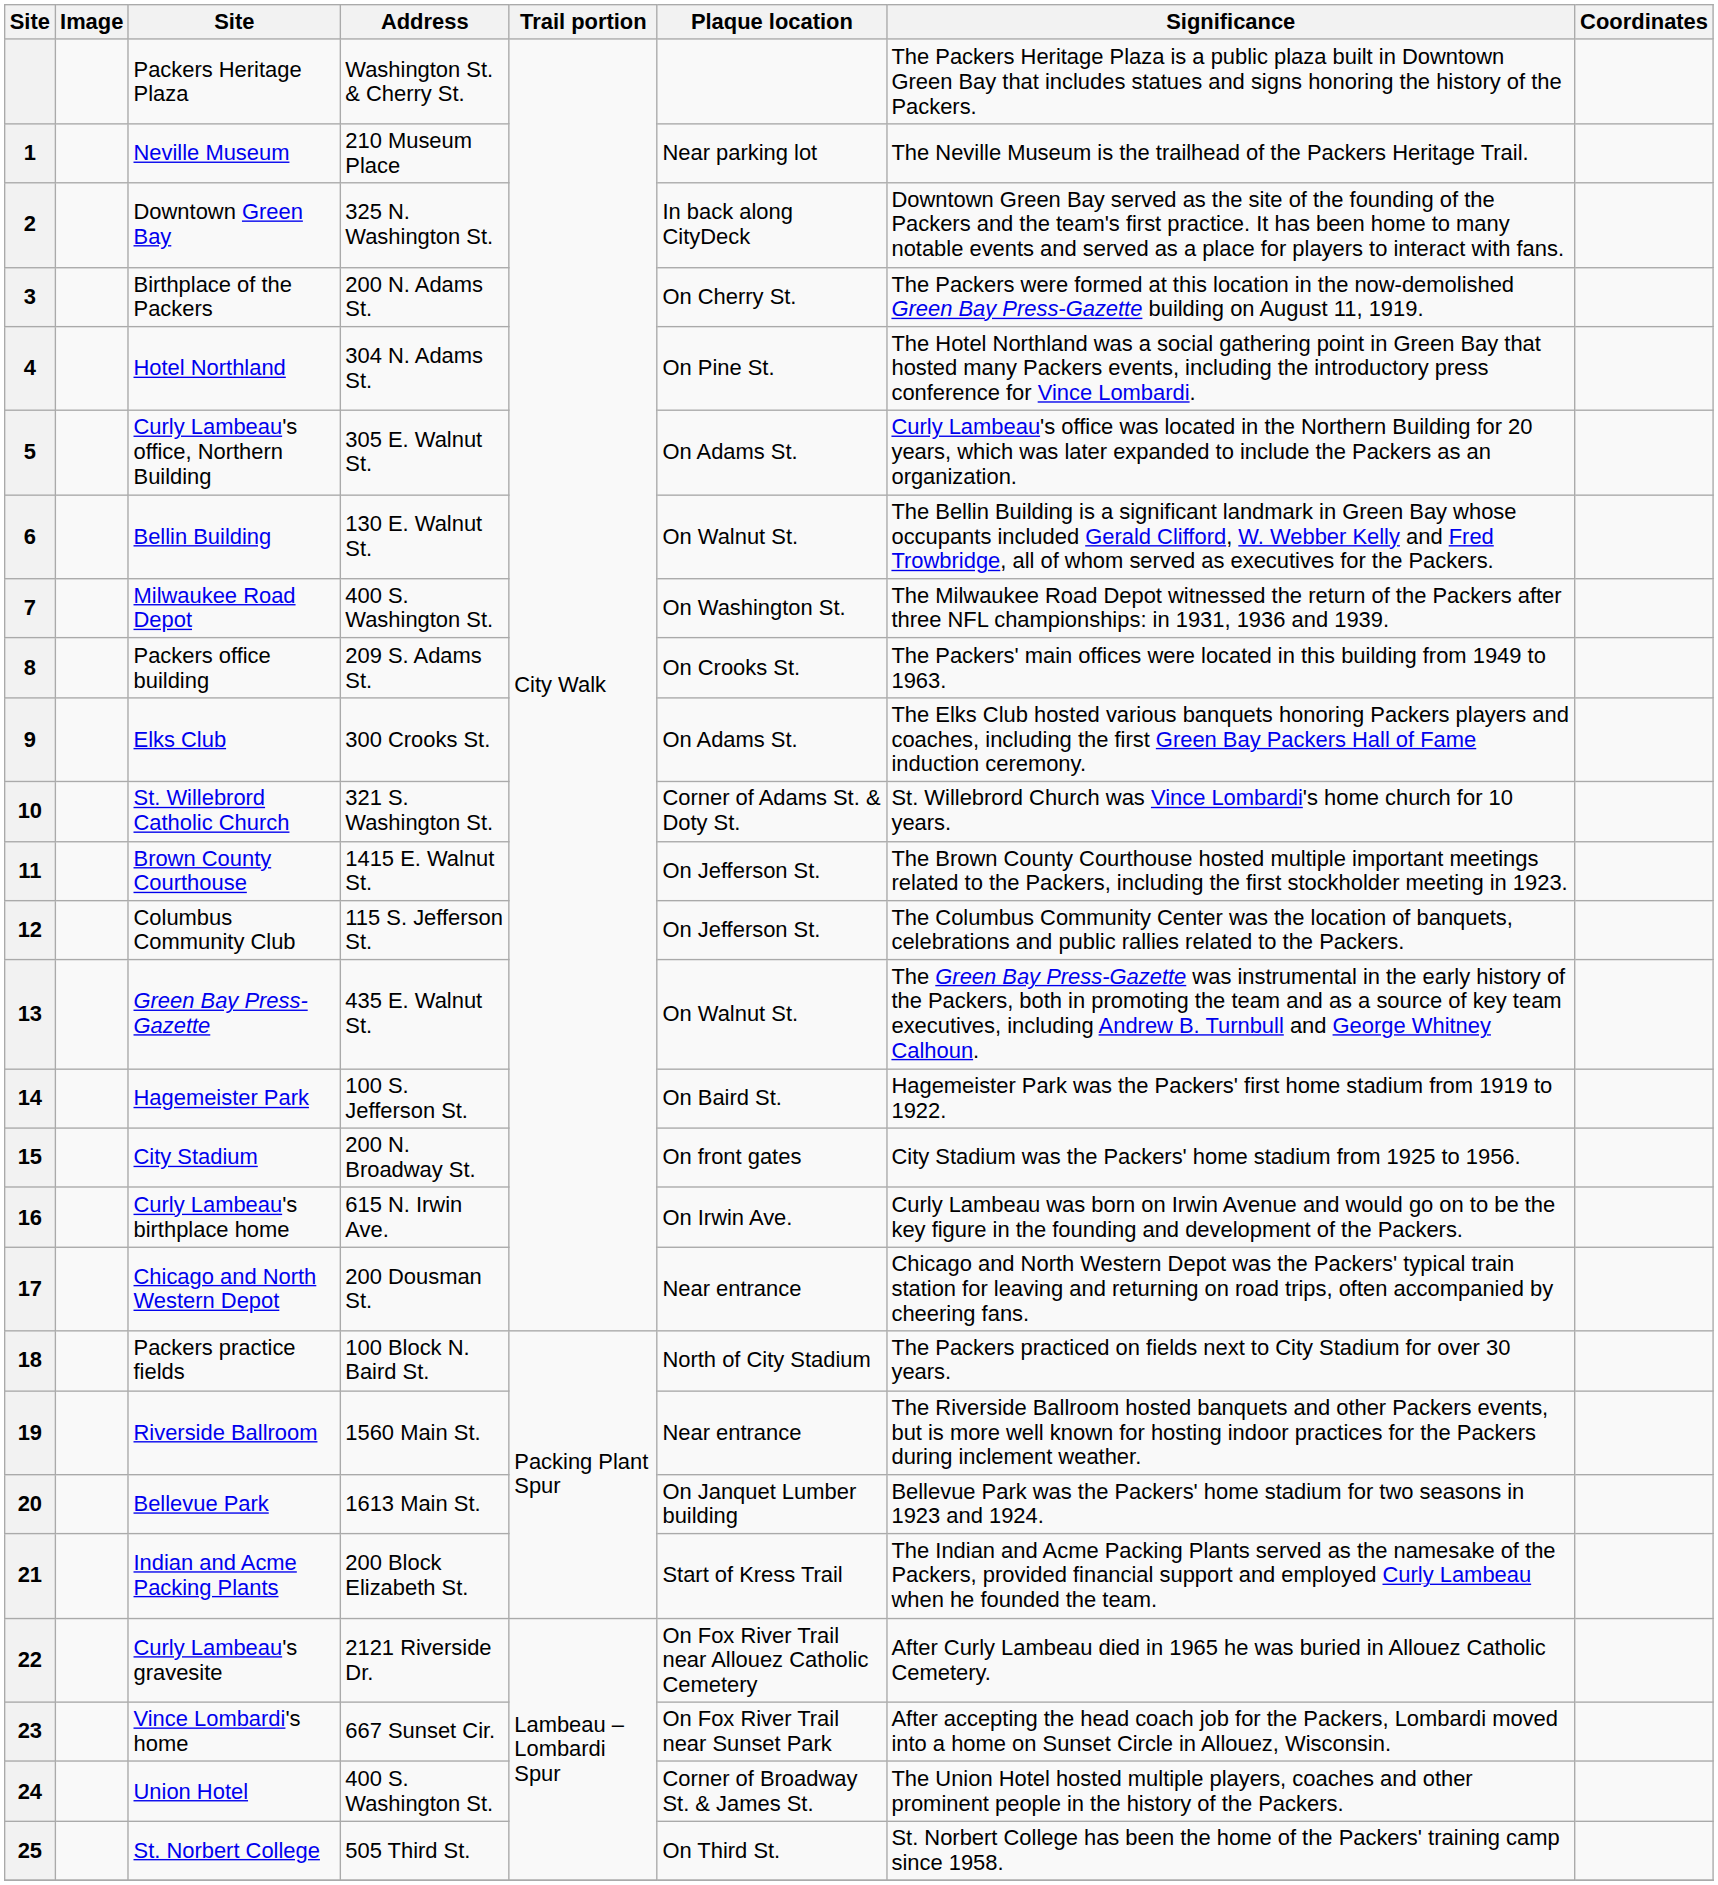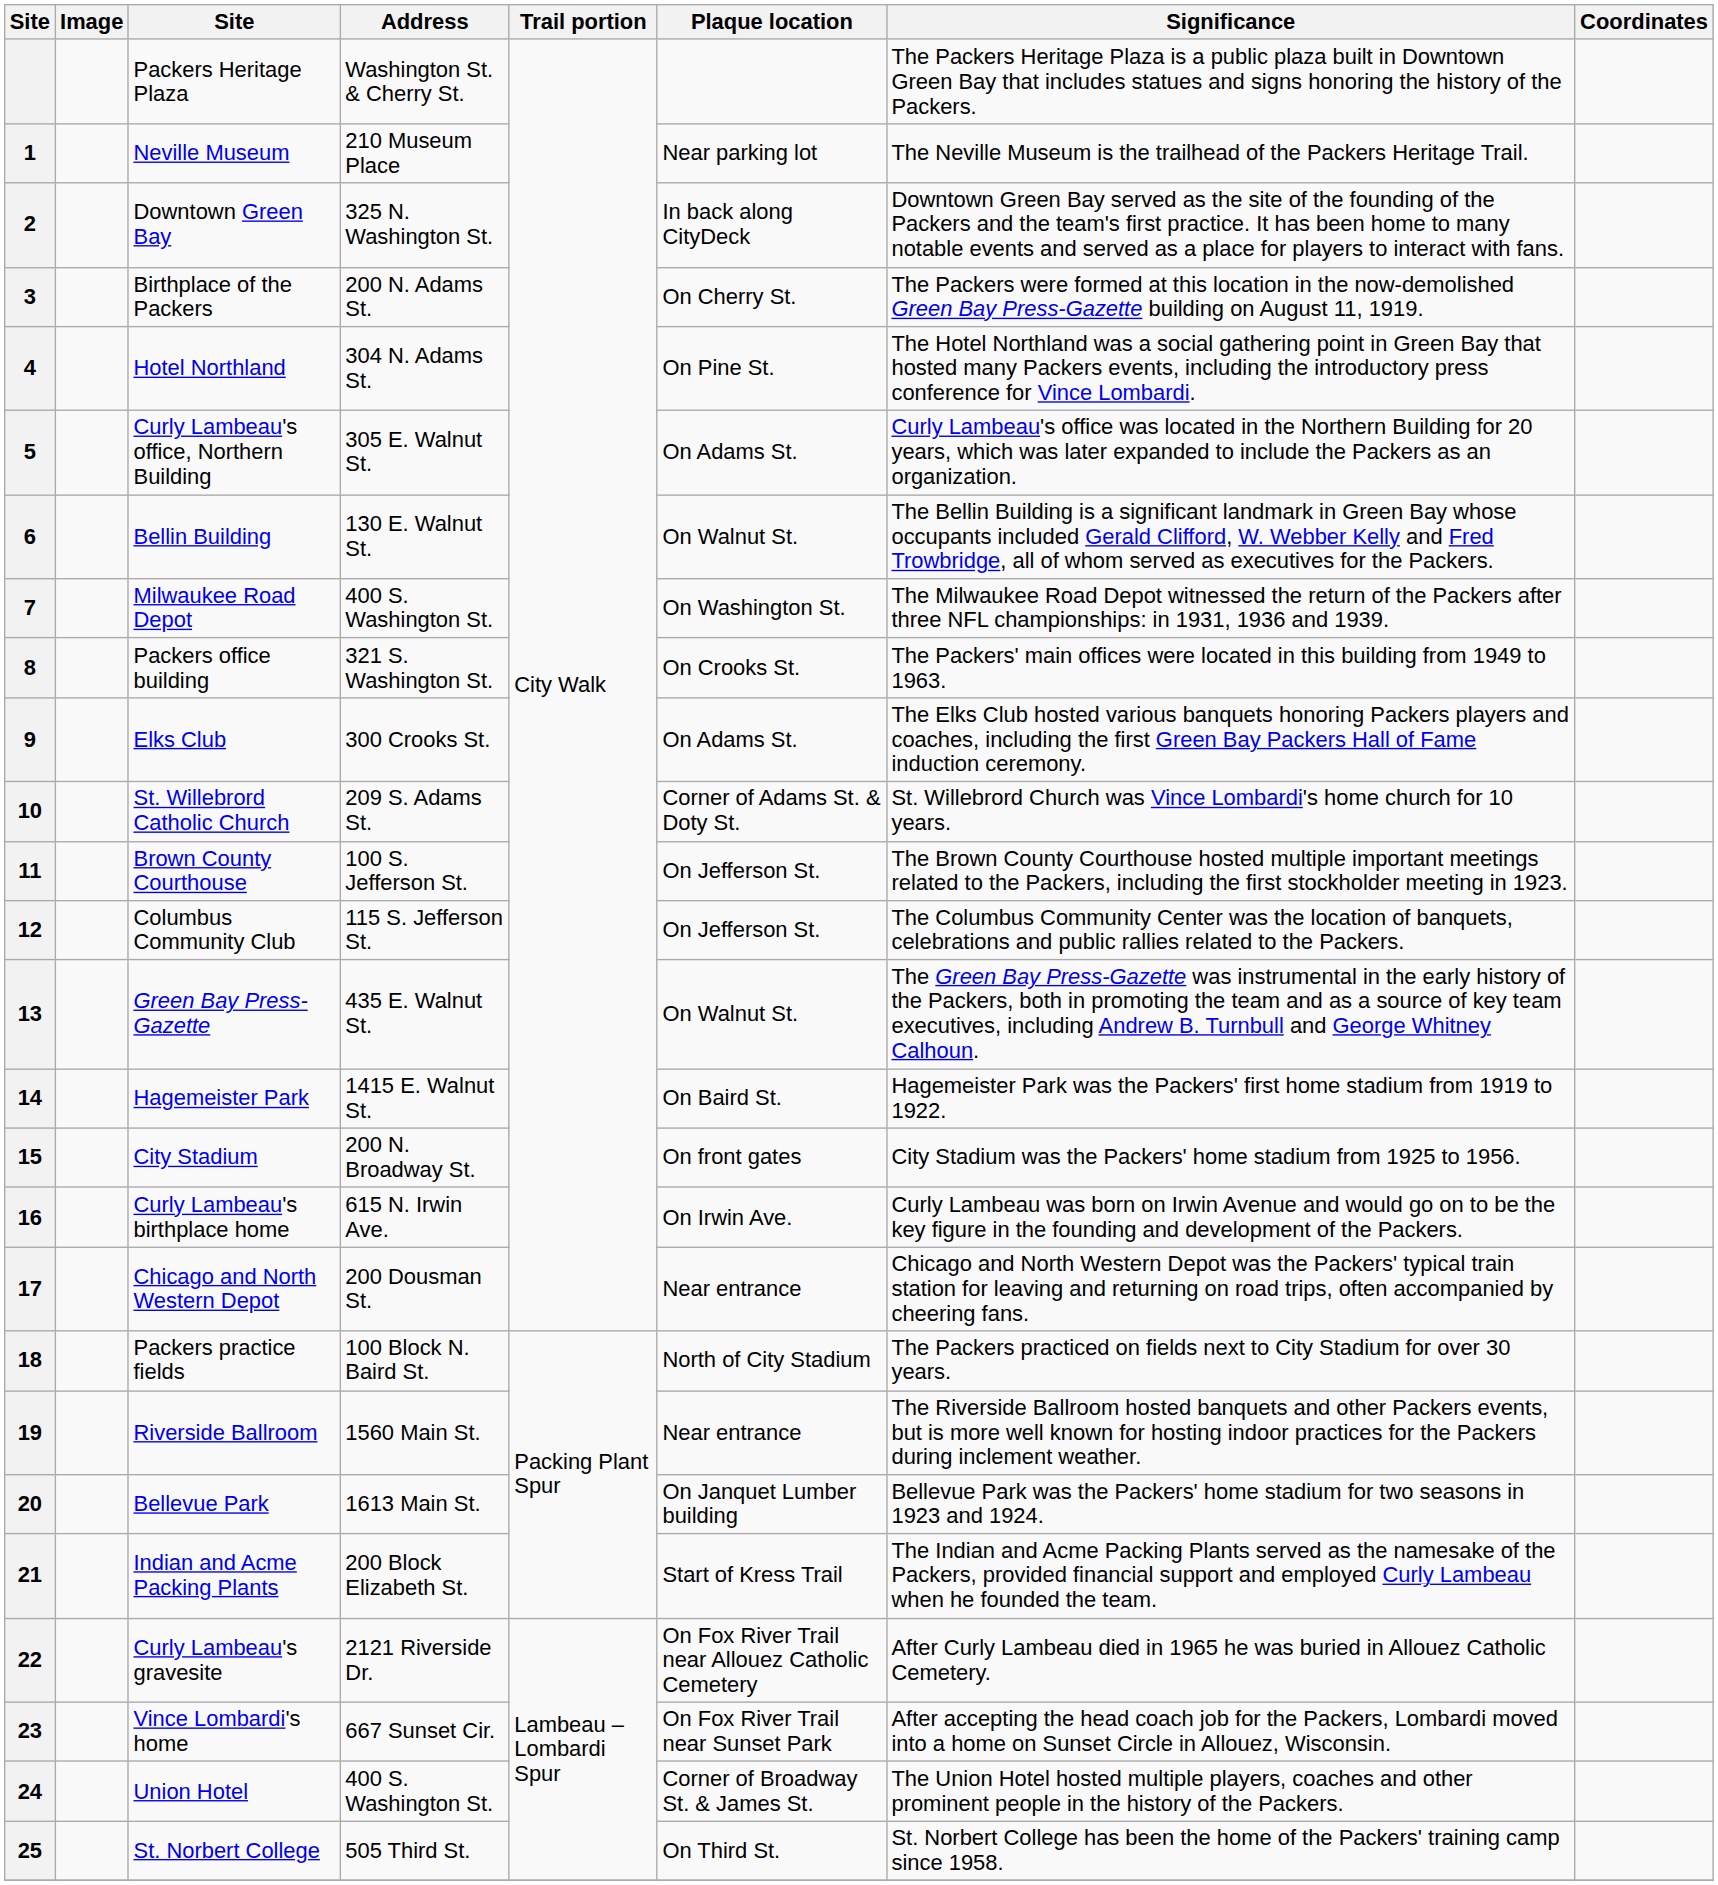 <table class='wikitable sortable sticky-header-multi' style="text-align: left;">
 <tr>
 <th scope="col">Site </th>
 <th scope="col" class=unsortable>Image</th>
 <th scope="col">Site</th>
 <th scope="col">Address</th>
 <th scope="col">Trail portion</th>
 <th scope="col">Plaque location</th>
 <th scope="col" class=unsortable>Significance</th>
 <th scope="col" class=unsortable>Coordinates</th>
 </tr>
 <tr>
 <th scope="row"></th>
 <td></td>
 <td>Packers Heritage Plaza</td>
 <td>Washington St. & Cherry St.</td>
 <td rowspan="18">City Walk</td>
 <td></td>
 <td>The Packers Heritage Plaza is a public plaza built in Downtown Green Bay that includes statues and signs honoring the history of the Packers.</td>
 <td></td>
 </tr>
 <tr>
 <th scope="row">1</th>
 <td></td>
 <td><a href='#'>Neville Museum</a></td>
 <td>210 Museum Place</td>
 <td>Near parking lot</td>
 <td>The Neville Museum is the trailhead of the Packers Heritage Trail.</td>
 <td></td>
 </tr>
 <tr>
 <th scope="row">2</th>
 <td></td>
 <td>Downtown <a href='#'>Green Bay</a></td>
 <td>325 N. Washington St.</td>
 <td>In back along CityDeck</td>
 <td>Downtown Green Bay served as the site of the founding of the Packers and the team's first practice. It has been home to many notable events and served as a place for players to interact with fans.</td>
 <td></td>
 </tr>
 <tr>
 <th scope="row">3</th>
 <td></td>
 <td>Birthplace of the Packers</td>
 <td>200 N. Adams St.</td>
 <td>On Cherry St.</td>
 <td>The Packers were formed at this location in the now-demolished <em><a href='#'>Green Bay Press-Gazette</a></em> building on August 11, 1919.</td>
 <td></td>
 </tr>
 <tr>
 <th scope="row">4</th>
 <td></td>
 <td><a href='#'>Hotel Northland</a></td>
 <td>304 N. Adams St.</td>
 <td>On Pine St.</td>
 <td>The Hotel Northland was a social gathering point in Green Bay that hosted many Packers events, including the introductory press conference for <a href='#'>Vince Lombardi</a>.</td>
 <td></td>
 </tr>
 <tr>
 <th scope="row">5</th>
 <td></td>
 <td><a href='#'>Curly Lambeau</a>'s office, Northern Building</td>
 <td>305 E. Walnut St.</td>
 <td>On Adams St.</td>
 <td><a href='#'>Curly Lambeau</a>'s office was located in the Northern Building for 20 years, which was later expanded to include the Packers as an organization.</td>
 <td></td>
 </tr>
 <tr>
 <th scope="row">6</th>
 <td></td>
 <td><a href='#'>Bellin Building</a></td>
 <td>130 E. Walnut St.</td>
 <td>On Walnut St.</td>
 <td>The Bellin Building is a significant landmark in Green Bay whose occupants included <a href='#'>Gerald Clifford</a>, <a href='#'>W. Webber Kelly</a> and <a href='#'>Fred Trowbridge</a>, all of whom served as executives for the Packers.</td>
 <td></td>
 </tr>
 <tr>
 <th scope="row">7</th>
 <td></td>
 <td><a href='#'>Milwaukee Road Depot</a></td>
 <td>400 S. Washington St.</td>
 <td>On Washington St.</td>
 <td>The Milwaukee Road Depot witnessed the return of the Packers after three NFL championships: in 1931, 1936 and 1939.</td>
 <td></td>
 </tr>
 <tr>
 <th scope="row">8</th>
 <td></td>
 <td>Packers office building</td>
-<td>209 S. Adams St.</td>
+<td>321 S. Washington St.</td>
 <td>On Crooks St.</td>
 <td>The Packers' main offices were located in this building from 1949 to 1963.</td>
 <td></td>
 </tr>
 <tr>
 <th scope="row">9</th>
 <td></td>
 <td><a href='#'>Elks Club</a></td>
 <td>300 Crooks St.</td>
 <td>On Adams St.</td>
 <td>The Elks Club hosted various banquets honoring Packers players and coaches, including the first <a href='#'>Green Bay Packers Hall of Fame</a> induction ceremony.</td>
 <td></td>
 </tr>
 <tr>
 <th scope="row">10</th>
 <td></td>
 <td><a href='#'>St. Willebrord Catholic Church</a></td>
-<td>321 S. Washington St.</td>
+<td>209 S. Adams St.</td>
 <td>Corner of Adams St. & Doty St.</td>
 <td>St. Willebrord Church was <a href='#'>Vince Lombardi</a>'s home church for 10 years.</td>
 <td></td>
 </tr>
 <tr>
 <th scope="row">11</th>
 <td></td>
 <td><a href='#'>Brown County Courthouse</a></td>
-<td>1415 E. Walnut St.</td>
+<td>100 S. Jefferson St.</td>
 <td>On Jefferson St.</td>
 <td>The Brown County Courthouse hosted multiple important meetings related to the Packers, including the first stockholder meeting in 1923.</td>
 <td></td>
 </tr>
 <tr>
 <th scope="row">12</th>
 <td></td>
 <td>Columbus Community Club</td>
 <td>115 S. Jefferson St.</td>
 <td>On Jefferson St.</td>
 <td>The Columbus Community Center was the location of banquets, celebrations and public rallies related to the Packers.</td>
 <td></td>
 </tr>
 <tr>
 <th scope="row">13</th>
 <td></td>
 <td><em><a href='#'>Green Bay Press-Gazette</a></em></td>
 <td>435 E. Walnut St.</td>
 <td>On Walnut St.</td>
 <td>The <em><a href='#'>Green Bay Press-Gazette</a></em> was instrumental in the early history of the Packers, both in promoting the team and as a source of key team executives, including <a href='#'>Andrew B. Turnbull</a> and <a href='#'>George Whitney Calhoun</a>.</td>
 <td></td>
 </tr>
 <tr>
 <th scope="row">14</th>
 <td></td>
 <td><a href='#'>Hagemeister Park</a></td>
-<td>100 S. Jefferson St.</td>
+<td>1415 E. Walnut St.</td>
 <td>On Baird St.</td>
 <td>Hagemeister Park was the Packers' first home stadium from 1919 to 1922.</td>
 <td></td>
 </tr>
 <tr>
 <th scope="row">15</th>
 <td></td>
 <td><a href='#'>City Stadium</a></td>
 <td>200 N. Broadway St.</td>
 <td>On front gates</td>
 <td>City Stadium was the Packers' home stadium from 1925 to 1956.</td>
 <td></td>
 </tr>
 <tr>
 <th scope="row">16</th>
 <td></td>
 <td {{Left><a href='#'>Curly Lambeau</a>'s birthplace home</td>
 <td>615 N. Irwin Ave.</td>
 <td>On Irwin Ave.</td>
 <td>Curly Lambeau was born on Irwin Avenue and would go on to be the key figure in the founding and development of the Packers.</td>
 <td></td>
 </tr>
 <tr>
 <th scope="row">17</th>
 <td></td>
 <td><a href='#'>Chicago and North Western Depot</a></td>
 <td>200 Dousman St.</td>
 <td>Near entrance</td>
 <td>Chicago and North Western Depot was the Packers' typical train station for leaving and returning on road trips, often accompanied by cheering fans.</td>
 <td></td>
 </tr>
 <tr>
 <th scope="row">18</th>
 <td></td>
 <td>Packers practice fields</td>
 <td>100 Block N. Baird St.</td>
 <td rowspan="4">Packing Plant Spur</td>
 <td>North of City Stadium</td>
 <td>The Packers practiced on fields next to City Stadium for over 30 years.</td>
 <td></td>
 </tr>
 <tr>
 <th scope="row">19</th>
 <td></td>
 <td><a href='#'>Riverside Ballroom</a></td>
 <td>1560 Main St.</td>
 <td>Near entrance</td>
 <td>The Riverside Ballroom hosted banquets and other Packers events, but is more well known for hosting indoor practices for the Packers during inclement weather.</td>
 <td></td>
 </tr>
 <tr>
 <th scope="row">20</th>
 <td></td>
 <td><a href='#'>Bellevue Park</a></td>
 <td>1613 Main St.</td>
 <td>On Janquet Lumber building</td>
 <td>Bellevue Park was the Packers' home stadium for two seasons in 1923 and 1924.</td>
 <td></td>
 </tr>
 <tr>
 <th scope="row">21</th>
 <td></td>
 <td><a href='#'>Indian and Acme Packing Plants</a></td>
 <td>200 Block Elizabeth St.</td>
 <td>Start of Kress Trail</td>
 <td>The Indian and Acme Packing Plants served as the namesake of the Packers, provided financial support and employed <a href='#'>Curly Lambeau</a> when he founded the team.</td>
 <td></td>
 </tr>
 <tr>
 <th scope="row">22</th>
 <td></td>
 <td><a href='#'>Curly Lambeau</a>'s gravesite</td>
 <td>2121 Riverside Dr.</td>
 <td rowspan="4">Lambeau – Lombardi Spur</td>
 <td>On Fox River Trail near Allouez Catholic Cemetery</td>
 <td>After Curly Lambeau died in 1965 he was buried in Allouez Catholic Cemetery.</td>
 <td></td>
 </tr>
 <tr>
 <th scope="row">23</th>
 <td></td>
 <td><a href='#'>Vince Lombardi</a>'s home</td>
 <td>667 Sunset Cir.</td>
 <td>On Fox River Trail near Sunset Park</td>
 <td>After accepting the head coach job for the Packers, Lombardi moved into a home on Sunset Circle in Allouez, Wisconsin.</td>
 <td></td>
 </tr>
 <tr>
 <th scope="row">24</th>
 <td></td>
 <td><a href='#'>Union Hotel</a></td>
 <td>400 S. Washington St.</td>
 <td>Corner of Broadway St. & James St.</td>
 <td>The Union Hotel hosted multiple players, coaches and other prominent people in the history of the Packers.</td>
 <td></td>
 </tr>
 <tr>
 <th scope="row">25</th>
 <td></td>
 <td><a href='#'>St. Norbert College</a></td>
 <td>505 Third St.</td>
 <td>On Third St.</td>
 <td>St. Norbert College has been the home of the Packers' training camp since 1958.</td>
 <td></td>
 </tr>
 <tr>
 </tr>
 </table>
